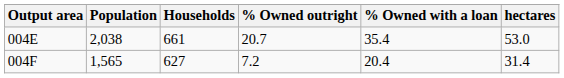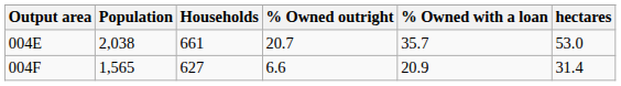 <table class="wikitable">
 <tr>
 </tr>
 <tr>
 <th>Output area</th>
 <th>Population</th>
 <th>Households</th>
 <th>% Owned outright</th>
 <th>% Owned with a loan</th>
 <th>hectares</th>
 </tr>
 <tr>
 <td>004E</td>
 <td>2,038</td>
 <td>661</td>
 <td>20.7</td>
-<td>35.4</td>
+<td>35.7</td>
 <td>53.0</td>
 </tr>
 <tr>
 <td>004F</td>
 <td>1,565</td>
 <td>627</td>
-<td>7.2</td>
-<td>20.4</td>
+<td>6.6</td>
+<td>20.9</td>
 <td>31.4</td>
 </tr>
 </table>
